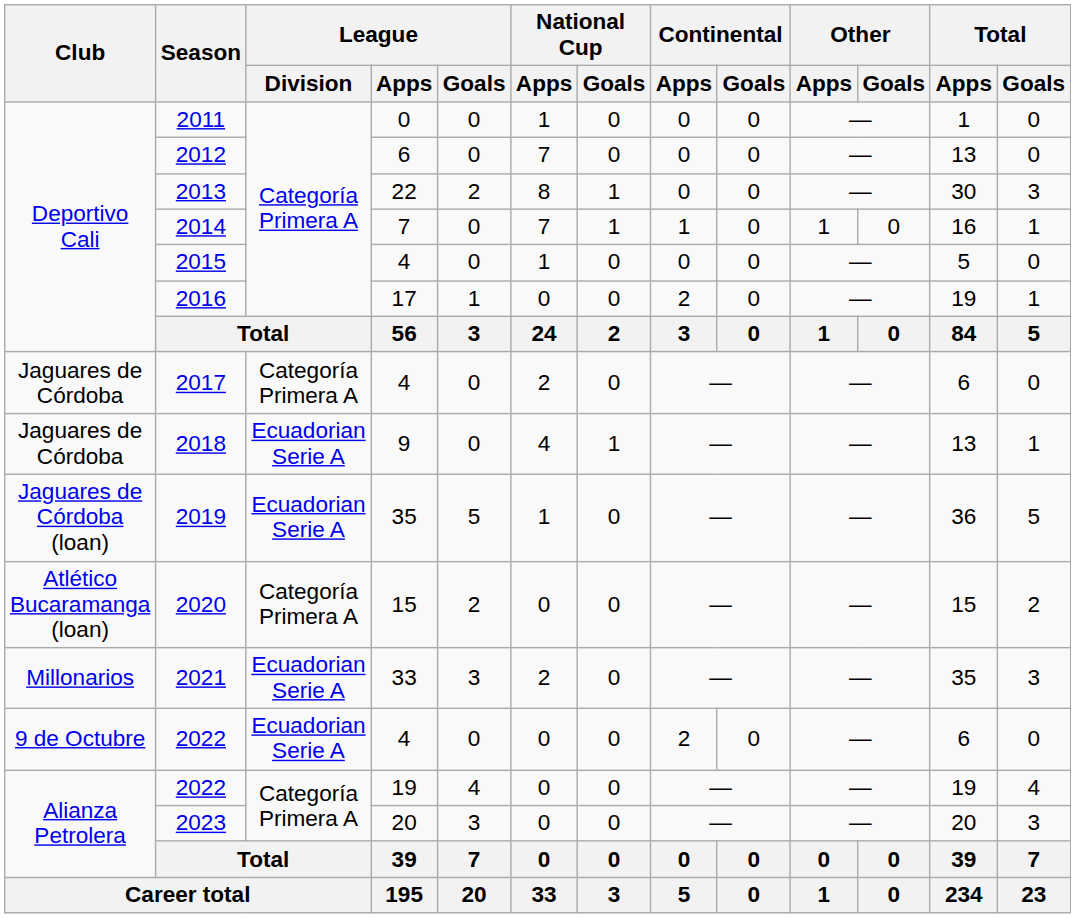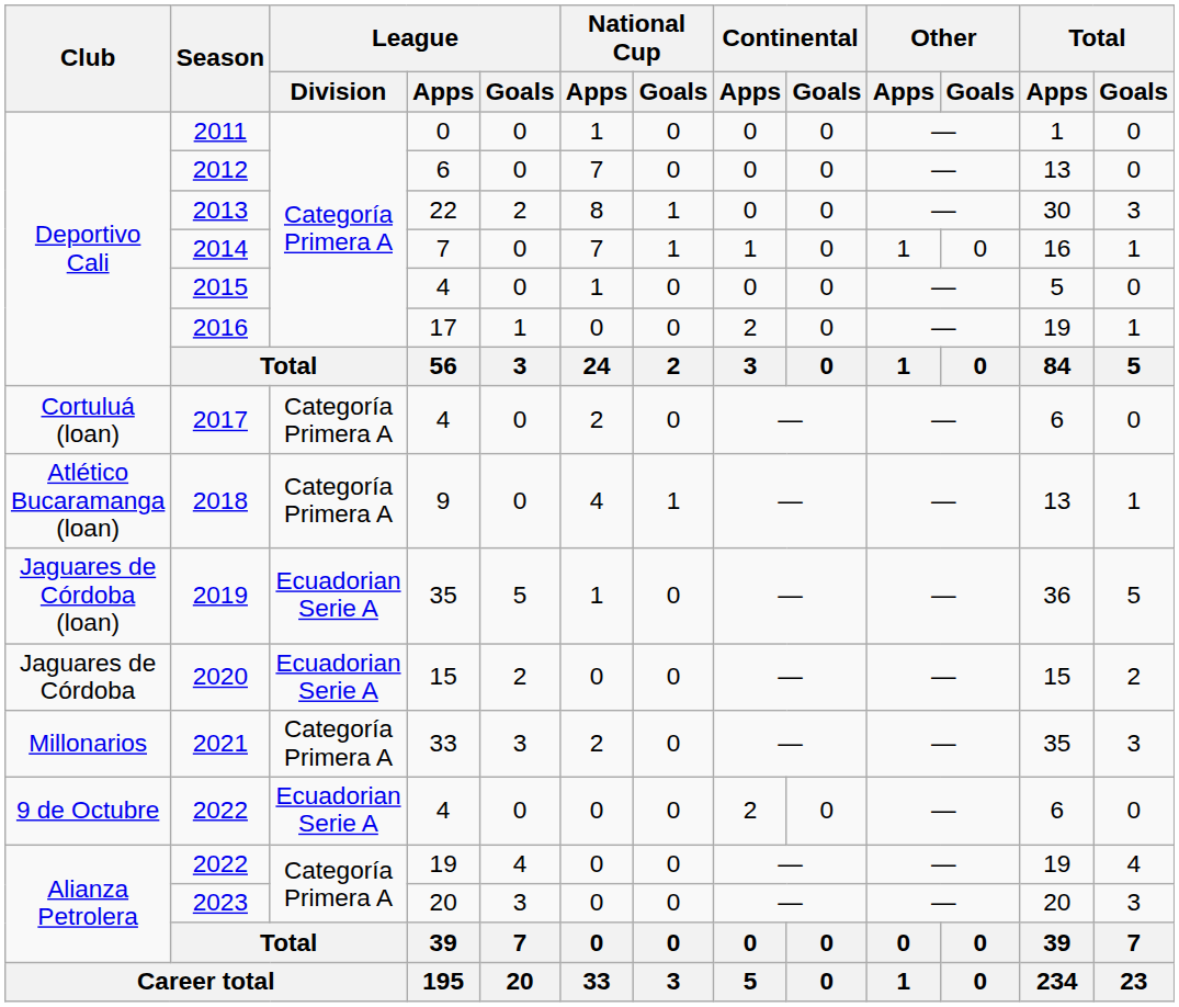 <table class="wikitable", style="text-align:center">
 <tr>
 <th rowspan="2">Club</th>
 <th rowspan="2">Season</th>
 <th colspan="3">League</th>
 <th colspan="2">National Cup</th>
 <th colspan="2">Continental</th>
 <th colspan="2">Other</th>
 <th colspan="2">Total</th>
 </tr>
 <tr>
 <th>Division</th>
 <th>Apps</th>
 <th>Goals</th>
 <th>Apps</th>
 <th>Goals</th>
 <th>Apps</th>
 <th>Goals</th>
 <th>Apps</th>
 <th>Goals</th>
 <th>Apps</th>
 <th>Goals</th>
 </tr>
 <tr>
 <td rowspan="7"><a href='#'>Deportivo Cali</a></td>
 <td><a href='#'>2011</a></td>
 <td rowspan="6"><a href='#'>Categoría Primera A</a></td>
 <td>0</td>
 <td>0</td>
 <td>1</td>
 <td>0</td>
 <td>0</td>
 <td>0</td>
 <td colspan="2">—</td>
 <td>1</td>
 <td>0</td>
 </tr>
 <tr>
 <td><a href='#'>2012</a></td>
 <td>6</td>
 <td>0</td>
 <td>7</td>
 <td>0</td>
 <td>0</td>
 <td>0</td>
 <td colspan="2">—</td>
 <td>13</td>
 <td>0</td>
 </tr>
 <tr>
 <td><a href='#'>2013</a></td>
 <td>22</td>
 <td>2</td>
 <td>8</td>
 <td>1</td>
 <td>0</td>
 <td>0</td>
 <td colspan="2">—</td>
 <td>30</td>
 <td>3</td>
 </tr>
 <tr>
 <td><a href='#'>2014</a></td>
 <td>7</td>
 <td>0</td>
 <td>7</td>
 <td>1</td>
 <td>1</td>
 <td>0</td>
 <td>1</td>
 <td>0</td>
 <td>16</td>
 <td>1</td>
 </tr>
 <tr>
 <td><a href='#'>2015</a></td>
 <td>4</td>
 <td>0</td>
 <td>1</td>
 <td>0</td>
 <td>0</td>
 <td>0</td>
 <td colspan="2">—</td>
 <td>5</td>
 <td>0</td>
 </tr>
 <tr>
 <td><a href='#'>2016</a></td>
 <td>17</td>
 <td>1</td>
 <td>0</td>
 <td>0</td>
 <td>2</td>
 <td>0</td>
 <td colspan="2">—</td>
 <td>19</td>
 <td>1</td>
 </tr>
 <tr>
 <th colspan="2">Total</th>
 <th>56</th>
 <th>3</th>
 <th>24</th>
 <th>2</th>
 <th>3</th>
 <th>0</th>
 <th>1</th>
 <th>0</th>
 <th>84</th>
 <th>5</th>
 </tr>
 <tr>
-<td>Jaguares de Córdoba</td>
+<td><a href='#'>Cortuluá</a> (loan)</td>
 <td><a href='#'>2017</a></td>
 <td>Categoría Primera A</td>
 <td>4</td>
 <td>0</td>
 <td>2</td>
 <td>0</td>
 <td colspan="2">—</td>
 <td colspan="2">—</td>
 <td>6</td>
 <td>0</td>
 </tr>
 <tr>
-<td>Jaguares de Córdoba</td>
+<td><a href='#'>Atlético Bucaramanga</a> (loan)</td>
 <td><a href='#'>2018</a></td>
-<td><a href='#'>Ecuadorian Serie A</a></td>
+<td>Categoría Primera A</td>
 <td>9</td>
 <td>0</td>
 <td>4</td>
 <td>1</td>
 <td colspan="2">—</td>
 <td colspan="2">—</td>
 <td>13</td>
 <td>1</td>
 </tr>
 <tr>
 <td><a href='#'>Jaguares de Córdoba</a> (loan)</td>
 <td><a href='#'>2019</a></td>
 <td><a href='#'>Ecuadorian Serie A</a></td>
 <td>35</td>
 <td>5</td>
 <td>1</td>
 <td>0</td>
 <td colspan="2">—</td>
 <td colspan="2">—</td>
 <td>36</td>
 <td>5</td>
 </tr>
 <tr>
-<td><a href='#'>Atlético Bucaramanga</a> (loan)</td>
+<td>Jaguares de Córdoba</td>
 <td><a href='#'>2020</a></td>
-<td>Categoría Primera A</td>
+<td><a href='#'>Ecuadorian Serie A</a></td>
 <td>15</td>
 <td>2</td>
 <td>0</td>
 <td>0</td>
 <td colspan="2">—</td>
 <td colspan="2">—</td>
 <td>15</td>
 <td>2</td>
 </tr>
 <tr>
 <td><a href='#'>Millonarios</a></td>
 <td><a href='#'>2021</a></td>
-<td><a href='#'>Ecuadorian Serie A</a></td>
+<td>Categoría Primera A</td>
 <td>33</td>
 <td>3</td>
 <td>2</td>
 <td>0</td>
 <td colspan="2">—</td>
 <td colspan="2">—</td>
 <td>35</td>
 <td>3</td>
 </tr>
 <tr>
 <td><a href='#'>9 de Octubre</a></td>
 <td><a href='#'>2022</a></td>
 <td><a href='#'>Ecuadorian Serie A</a></td>
 <td>4</td>
 <td>0</td>
 <td>0</td>
 <td>0</td>
 <td>2</td>
 <td>0</td>
 <td colspan="2">—</td>
 <td>6</td>
 <td>0</td>
 </tr>
 <tr>
 <td rowspan="3"><a href='#'>Alianza Petrolera</a></td>
 <td><a href='#'>2022</a></td>
 <td rowspan="2">Categoría Primera A</td>
 <td>19</td>
 <td>4</td>
 <td>0</td>
 <td>0</td>
 <td colspan="2">—</td>
 <td colspan="2">—</td>
 <td>19</td>
 <td>4</td>
 </tr>
 <tr>
 <td><a href='#'>2023</a></td>
 <td>20</td>
 <td>3</td>
 <td>0</td>
 <td>0</td>
 <td colspan="2">—</td>
 <td colspan="2">—</td>
 <td>20</td>
 <td>3</td>
 </tr>
 <tr>
 <th colspan="2">Total</th>
 <th>39</th>
 <th>7</th>
 <th>0</th>
 <th>0</th>
 <th>0</th>
 <th>0</th>
 <th>0</th>
 <th>0</th>
 <th>39</th>
 <th>7</th>
 </tr>
 <tr>
 <th colspan="3">Career total</th>
 <th>195</th>
 <th>20</th>
 <th>33</th>
 <th>3</th>
 <th>5</th>
 <th>0</th>
 <th>1</th>
 <th>0</th>
 <th>234</th>
 <th>23</th>
 </tr>
 </table>
